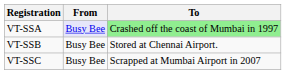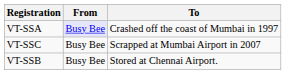 <table class="wikitable">
 <tr>
 <th>Registration</th>
 <th>From</th>
 <th>To</th>
 </tr>
 <tr>
 <td>VT-SSA</td>
 <td style="background: lavender;"><a href='#'>Busy Bee</a></td>
-<td style="background: lightgreen;">Crashed off the coast of Mumbai in 1997</td>
+<td>Crashed off the coast of Mumbai in 1997</td>
+</tr>
+<tr>
+<td>VT-SSC</td>
+<td>Busy Bee</td>
+<td>Scrapped at Mumbai Airport in 2007</td>
 </tr>
 <tr>
 <td>VT-SSB</td>
 <td>Busy Bee</td>
 <td>Stored at Chennai Airport.</td>
 </tr>
-<tr>
-<td>VT-SSC</td>
-<td>Busy Bee</td>
-<td>Scrapped at Mumbai Airport in 2007</td>
-</tr>
 </table>
